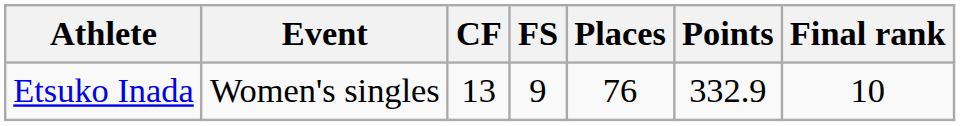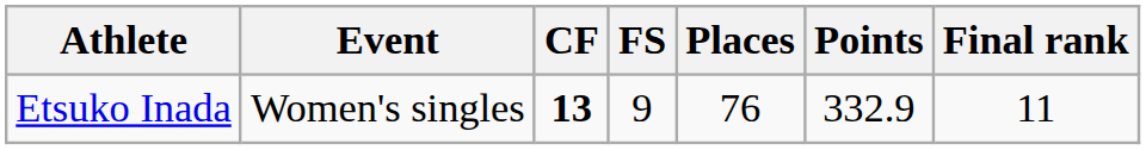 <table class="wikitable" border="1" style="font-size:90%">
 <tr>
 <th>Athlete</th>
 <th>Event</th>
 <th>CF</th>
 <th>FS</th>
 <th>Places</th>
 <th>Points</th>
 <th>Final rank</th>
 </tr>
 <tr align=center>
 <td align=left><a href='#'>Etsuko Inada</a></td>
 <td>Women's singles</td>
-<td>13</td>
+<td><strong>13</strong></td>
 <td>9</td>
 <td>76</td>
 <td>332.9</td>
-<td>10</td>
+<td>11</td>
 </tr>
 </table>
